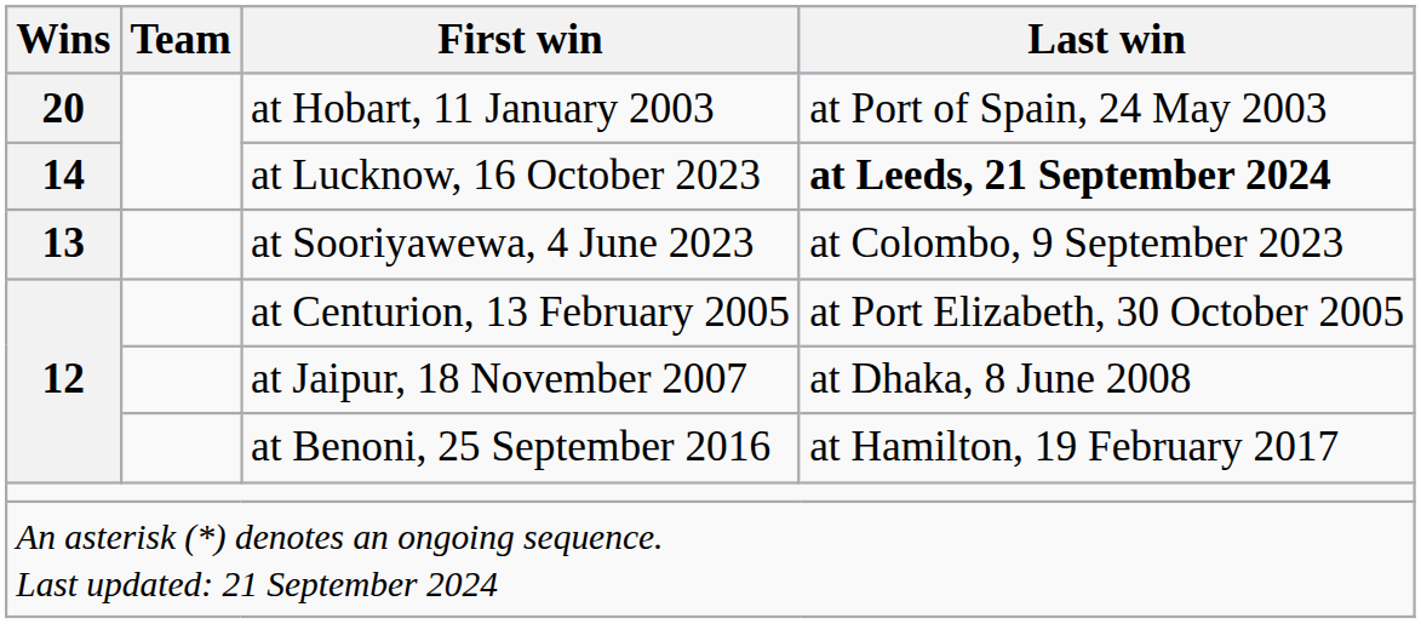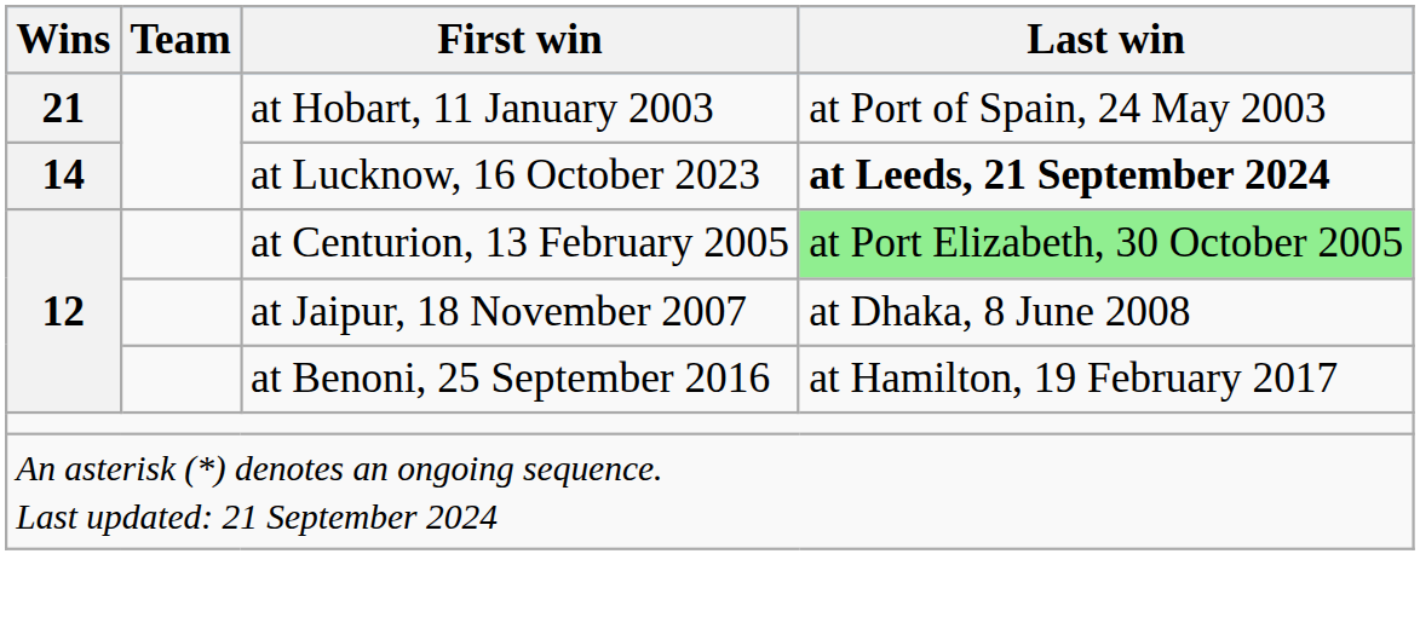 <table class="wikitable plainrowheaders sortable">
 <tr style="background:#9cf;">
 <th>Wins</th>
 <th>Team</th>
 <th>First win</th>
 <th>Last win</th>
 </tr>
 <tr>
-<th>20</th>
+<th>21</th>
 <td rowspan=2></td>
 <td> at Hobart, 11 January 2003</td>
 <td> at Port of Spain, 24 May 2003</td>
 </tr>
 <tr>
 <th>14</th>
 <td> at Lucknow, 16 October 2023</td>
 <td><strong> at Leeds, 21 September 2024</strong></td>
 </tr>
 <tr>
-<th>13</th>
-<td></td>
-<td> at Sooriyawewa, 4 June 2023</td>
-<td> at Colombo, 9 September 2023</td>
-</tr>
-<tr>
 <th rowspan="3">12</th>
 <td></td>
 <td> at Centurion, 13 February 2005</td>
-<td> at Port Elizabeth, 30 October 2005</td>
+<td style="background: lightgreen;"> at Port Elizabeth, 30 October 2005</td>
 </tr>
 <tr>
 <td></td>
 <td> at Jaipur, 18 November 2007</td>
 <td> at Dhaka, 8 June 2008</td>
 </tr>
 <tr>
 <td></td>
 <td> at Benoni, 25 September 2016</td>
 <td> at Hamilton, 19 February 2017</td>
 </tr>
 <tr>
 <td colspan=4></td>
 </tr>
 <tr>
 <td colspan=4><small><em>An asterisk (*) denotes an ongoing sequence.</em><br><em>Last updated: 21 September 2024</em></small></td>
 </tr>
 </table>
